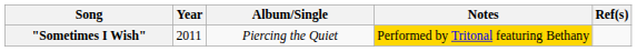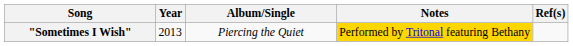 <table class="wikitable plainrowheaders">
 <tr>
 <th width="200">Song</th>
 <th width="33">Year</th>
 <th width="200">Album/Single</th>
 <th>Notes</th>
 <th width="25">Ref(s)</th>
 </tr>
 <tr>
 <th scope="row">"Sometimes I Wish"</th>
-<td>2011</td>
+<td>2013</td>
 <td align="center"><em>Piercing the Quiet</em></td>
 <td align="center" style="background: gold;">Performed by <a href='#'>Tritonal</a> featuring Bethany</td>
 <td align="center"></td>
 </tr>
 </table>
